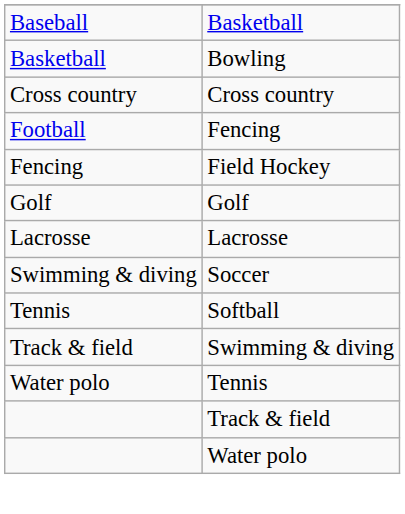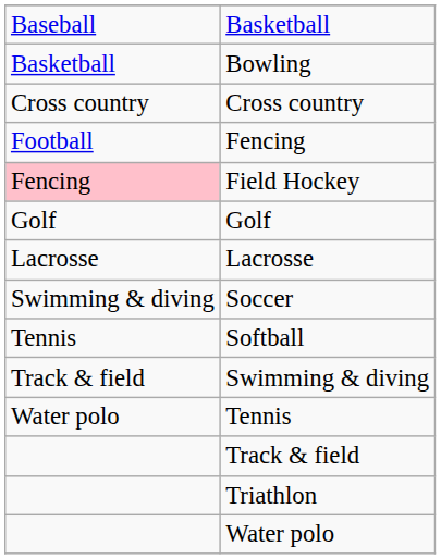 <table class="wikitable">
 <tr>
 </tr>
 <tr>
 <td><a href='#'>Baseball</a></td>
 <td><a href='#'>Basketball</a></td>
 </tr>
 <tr>
 <td><a href='#'>Basketball</a></td>
 <td>Bowling</td>
 </tr>
 <tr>
 <td>Cross country</td>
 <td>Cross country</td>
 </tr>
 <tr>
 <td><a href='#'>Football</a></td>
 <td>Fencing</td>
 </tr>
 <tr>
-<td>Fencing</td>
+<td style="background: pink;">Fencing</td>
 <td>Field Hockey</td>
 </tr>
 <tr>
 <td>Golf</td>
 <td>Golf</td>
 </tr>
 <tr>
 <td>Lacrosse</td>
 <td>Lacrosse</td>
 </tr>
 <tr>
 <td>Swimming & diving</td>
 <td>Soccer</td>
 </tr>
 <tr>
 <td>Tennis</td>
 <td>Softball</td>
 </tr>
 <tr>
 <td>Track & field</td>
 <td>Swimming & diving</td>
 </tr>
 <tr>
 <td>Water polo</td>
 <td>Tennis</td>
 </tr>
 <tr>
 <td></td>
 <td>Track & field</td>
 </tr>
 <tr>
 <td></td>
+<td>Triathlon</td>
+</tr>
+<tr>
+<td></td>
 <td>Water polo</td>
 </tr>
 </table>
